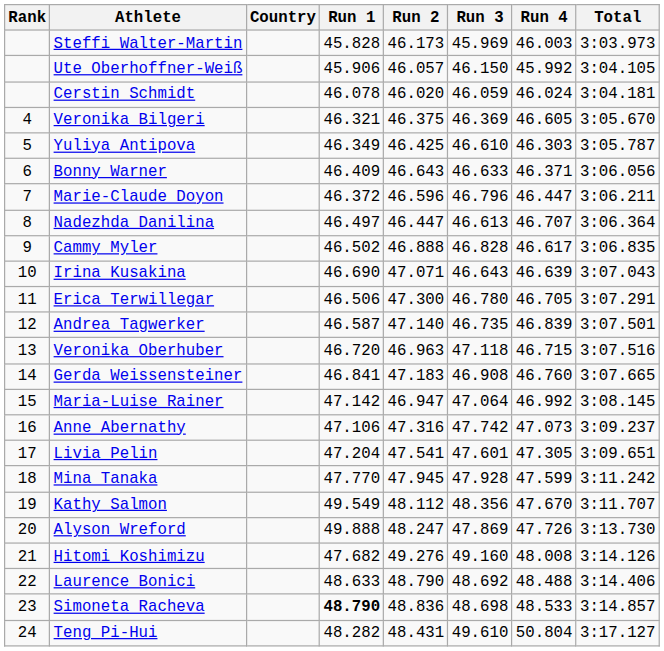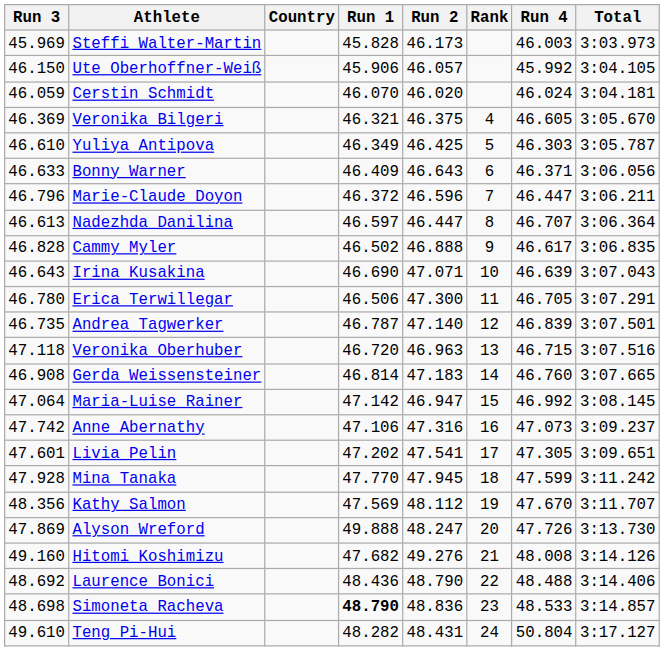 <table class="wikitable sortable" style="text-align:center">
 <tr>
-<th>Rank</th>
+<th>Run 3</th>
 <th>Athlete</th>
 <th>Country</th>
 <th>Run 1</th>
 <th>Run 2</th>
-<th>Run 3</th>
+<th>Rank</th>
 <th>Run 4</th>
 <th>Total</th>
 </tr>
 <tr>
-<td></td>
+<td>45.969</td>
 <td align=left><a href='#'>Steffi Walter-Martin</a></td>
 <td align=left></td>
 <td>45.828</td>
 <td>46.173</td>
-<td>45.969</td>
+<td></td>
 <td>46.003</td>
 <td>3:03.973</td>
 </tr>
 <tr>
-<td></td>
+<td>46.150</td>
 <td align=left><a href='#'>Ute Oberhoffner-Weiß</a></td>
 <td align=left></td>
 <td>45.906</td>
 <td>46.057</td>
-<td>46.150</td>
+<td></td>
 <td>45.992</td>
 <td>3:04.105</td>
 </tr>
 <tr>
-<td></td>
+<td>46.059</td>
 <td align=left><a href='#'>Cerstin Schmidt</a></td>
 <td align=left></td>
-<td>46.078</td>
+<td>46.070</td>
 <td>46.020</td>
-<td>46.059</td>
+<td></td>
 <td>46.024</td>
 <td>3:04.181</td>
 </tr>
 <tr>
-<td>4</td>
+<td>46.369</td>
 <td align=left><a href='#'>Veronika Bilgeri</a></td>
 <td align=left></td>
 <td>46.321</td>
 <td>46.375</td>
-<td>46.369</td>
+<td>4</td>
 <td>46.605</td>
 <td>3:05.670</td>
 </tr>
 <tr>
-<td>5</td>
+<td>46.610</td>
 <td align=left><a href='#'>Yuliya Antipova</a></td>
 <td align=left></td>
 <td>46.349</td>
 <td>46.425</td>
-<td>46.610</td>
+<td>5</td>
 <td>46.303</td>
 <td>3:05.787</td>
 </tr>
 <tr>
-<td>6</td>
+<td>46.633</td>
 <td align=left><a href='#'>Bonny Warner</a></td>
 <td align=left></td>
 <td>46.409</td>
 <td>46.643</td>
-<td>46.633</td>
+<td>6</td>
 <td>46.371</td>
 <td>3:06.056</td>
 </tr>
 <tr>
-<td>7</td>
+<td>46.796</td>
 <td align=left><a href='#'>Marie-Claude Doyon</a></td>
 <td align=left></td>
 <td>46.372</td>
 <td>46.596</td>
-<td>46.796</td>
+<td>7</td>
 <td>46.447</td>
 <td>3:06.211</td>
 </tr>
 <tr>
-<td>8</td>
+<td>46.613</td>
 <td align=left><a href='#'>Nadezhda Danilina</a></td>
 <td align=left></td>
-<td>46.497</td>
+<td>46.597</td>
 <td>46.447</td>
-<td>46.613</td>
+<td>8</td>
 <td>46.707</td>
 <td>3:06.364</td>
 </tr>
 <tr>
-<td>9</td>
+<td>46.828</td>
 <td align=left><a href='#'>Cammy Myler</a></td>
 <td align=left></td>
 <td>46.502</td>
 <td>46.888</td>
-<td>46.828</td>
+<td>9</td>
 <td>46.617</td>
 <td>3:06.835</td>
 </tr>
 <tr>
-<td>10</td>
+<td>46.643</td>
 <td align=left><a href='#'>Irina Kusakina</a></td>
 <td align=left></td>
 <td>46.690</td>
 <td>47.071</td>
-<td>46.643</td>
+<td>10</td>
 <td>46.639</td>
 <td>3:07.043</td>
 </tr>
 <tr>
-<td>11</td>
+<td>46.780</td>
 <td align=left><a href='#'>Erica Terwillegar</a></td>
 <td align=left></td>
 <td>46.506</td>
 <td>47.300</td>
-<td>46.780</td>
+<td>11</td>
 <td>46.705</td>
 <td>3:07.291</td>
 </tr>
 <tr>
-<td>12</td>
+<td>46.735</td>
 <td align=left><a href='#'>Andrea Tagwerker</a></td>
 <td align=left></td>
-<td>46.587</td>
+<td>46.787</td>
 <td>47.140</td>
-<td>46.735</td>
+<td>12</td>
 <td>46.839</td>
 <td>3:07.501</td>
 </tr>
 <tr>
-<td>13</td>
+<td>47.118</td>
 <td align=left><a href='#'>Veronika Oberhuber</a></td>
 <td align=left></td>
 <td>46.720</td>
 <td>46.963</td>
-<td>47.118</td>
+<td>13</td>
 <td>46.715</td>
 <td>3:07.516</td>
 </tr>
 <tr>
-<td>14</td>
+<td>46.908</td>
 <td align=left><a href='#'>Gerda Weissensteiner</a></td>
 <td align=left></td>
-<td>46.841</td>
+<td>46.814</td>
 <td>47.183</td>
-<td>46.908</td>
+<td>14</td>
 <td>46.760</td>
 <td>3:07.665</td>
 </tr>
 <tr>
-<td>15</td>
+<td>47.064</td>
 <td align=left><a href='#'>Maria-Luise Rainer</a></td>
 <td align=left></td>
 <td>47.142</td>
 <td>46.947</td>
-<td>47.064</td>
+<td>15</td>
 <td>46.992</td>
 <td>3:08.145</td>
 </tr>
 <tr>
-<td>16</td>
+<td>47.742</td>
 <td align=left><a href='#'>Anne Abernathy</a></td>
 <td align=left></td>
 <td>47.106</td>
 <td>47.316</td>
-<td>47.742</td>
+<td>16</td>
 <td>47.073</td>
 <td>3:09.237</td>
 </tr>
 <tr>
-<td>17</td>
+<td>47.601</td>
 <td align=left><a href='#'>Livia Pelin</a></td>
 <td align=left></td>
-<td>47.204</td>
+<td>47.202</td>
 <td>47.541</td>
-<td>47.601</td>
+<td>17</td>
 <td>47.305</td>
 <td>3:09.651</td>
 </tr>
 <tr>
-<td>18</td>
+<td>47.928</td>
 <td align=left><a href='#'>Mina Tanaka</a></td>
 <td align=left></td>
 <td>47.770</td>
 <td>47.945</td>
-<td>47.928</td>
+<td>18</td>
 <td>47.599</td>
 <td>3:11.242</td>
 </tr>
 <tr>
-<td>19</td>
+<td>48.356</td>
 <td align=left><a href='#'>Kathy Salmon</a></td>
 <td align=left></td>
-<td>49.549</td>
+<td>47.569</td>
 <td>48.112</td>
-<td>48.356</td>
+<td>19</td>
 <td>47.670</td>
 <td>3:11.707</td>
 </tr>
 <tr>
-<td>20</td>
+<td>47.869</td>
 <td align=left><a href='#'>Alyson Wreford</a></td>
 <td align=left></td>
 <td>49.888</td>
 <td>48.247</td>
-<td>47.869</td>
+<td>20</td>
 <td>47.726</td>
 <td>3:13.730</td>
 </tr>
 <tr>
-<td>21</td>
+<td>49.160</td>
 <td align=left><a href='#'>Hitomi Koshimizu</a></td>
 <td align=left></td>
 <td>47.682</td>
 <td>49.276</td>
-<td>49.160</td>
+<td>21</td>
 <td>48.008</td>
 <td>3:14.126</td>
 </tr>
 <tr>
-<td>22</td>
+<td>48.692</td>
 <td align=left><a href='#'>Laurence Bonici</a></td>
 <td align=left></td>
-<td>48.633</td>
+<td>48.436</td>
 <td>48.790</td>
-<td>48.692</td>
+<td>22</td>
 <td>48.488</td>
 <td>3:14.406</td>
 </tr>
 <tr>
-<td>23</td>
+<td>48.698</td>
 <td align=left><a href='#'>Simoneta Racheva</a></td>
 <td align=left></td>
 <td><strong>48.790</strong></td>
 <td>48.836</td>
-<td>48.698</td>
+<td>23</td>
 <td>48.533</td>
 <td>3:14.857</td>
 </tr>
 <tr>
-<td>24</td>
+<td>49.610</td>
 <td align=left><a href='#'>Teng Pi-Hui</a></td>
 <td align=left></td>
 <td>48.282</td>
 <td>48.431</td>
-<td>49.610</td>
+<td>24</td>
 <td>50.804</td>
 <td>3:17.127</td>
 </tr>
 </table>
